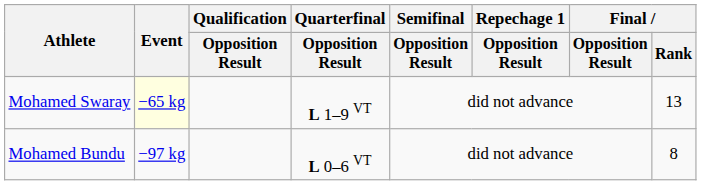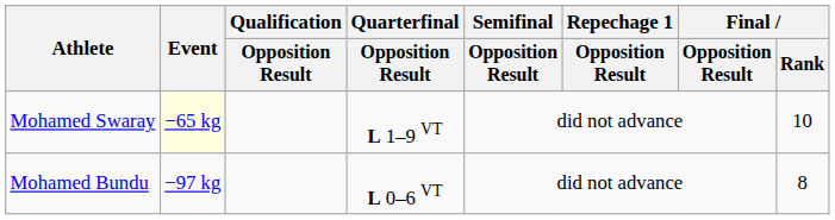 <table class="wikitable" style="font-size:90%">
 <tr>
 <th rowspan=2>Athlete</th>
 <th rowspan=2>Event</th>
 <th>Qualification</th>
 <th>Quarterfinal</th>
 <th>Semifinal</th>
 <th>Repechage 1</th>
 <th colspan=2>Final / </th>
 </tr>
 <tr style="font-size: 95%">
 <th>Opposition<br>Result</th>
 <th>Opposition<br>Result</th>
 <th>Opposition<br>Result</th>
 <th>Opposition<br>Result</th>
 <th>Opposition<br>Result</th>
 <th>Rank</th>
 </tr>
 <tr align=center>
 <td align=left><a href='#'>Mohamed Swaray</a></td>
 <td align=left style="background: lightyellow;"><a href='#'>−65 kg</a></td>
 <td></td>
 <td><br><strong>L</strong> 1–9 <sup>VT</sup></td>
 <td colspan=3>did not advance</td>
-<td>13</td>
+<td>10</td>
 </tr>
 <tr align=center>
 <td align=left><a href='#'>Mohamed Bundu</a></td>
 <td align=left><a href='#'>−97 kg</a></td>
 <td></td>
 <td><br><strong>L</strong> 0–6 <sup>VT</sup></td>
 <td colspan=3>did not advance</td>
 <td>8</td>
 </tr>
 </table>
